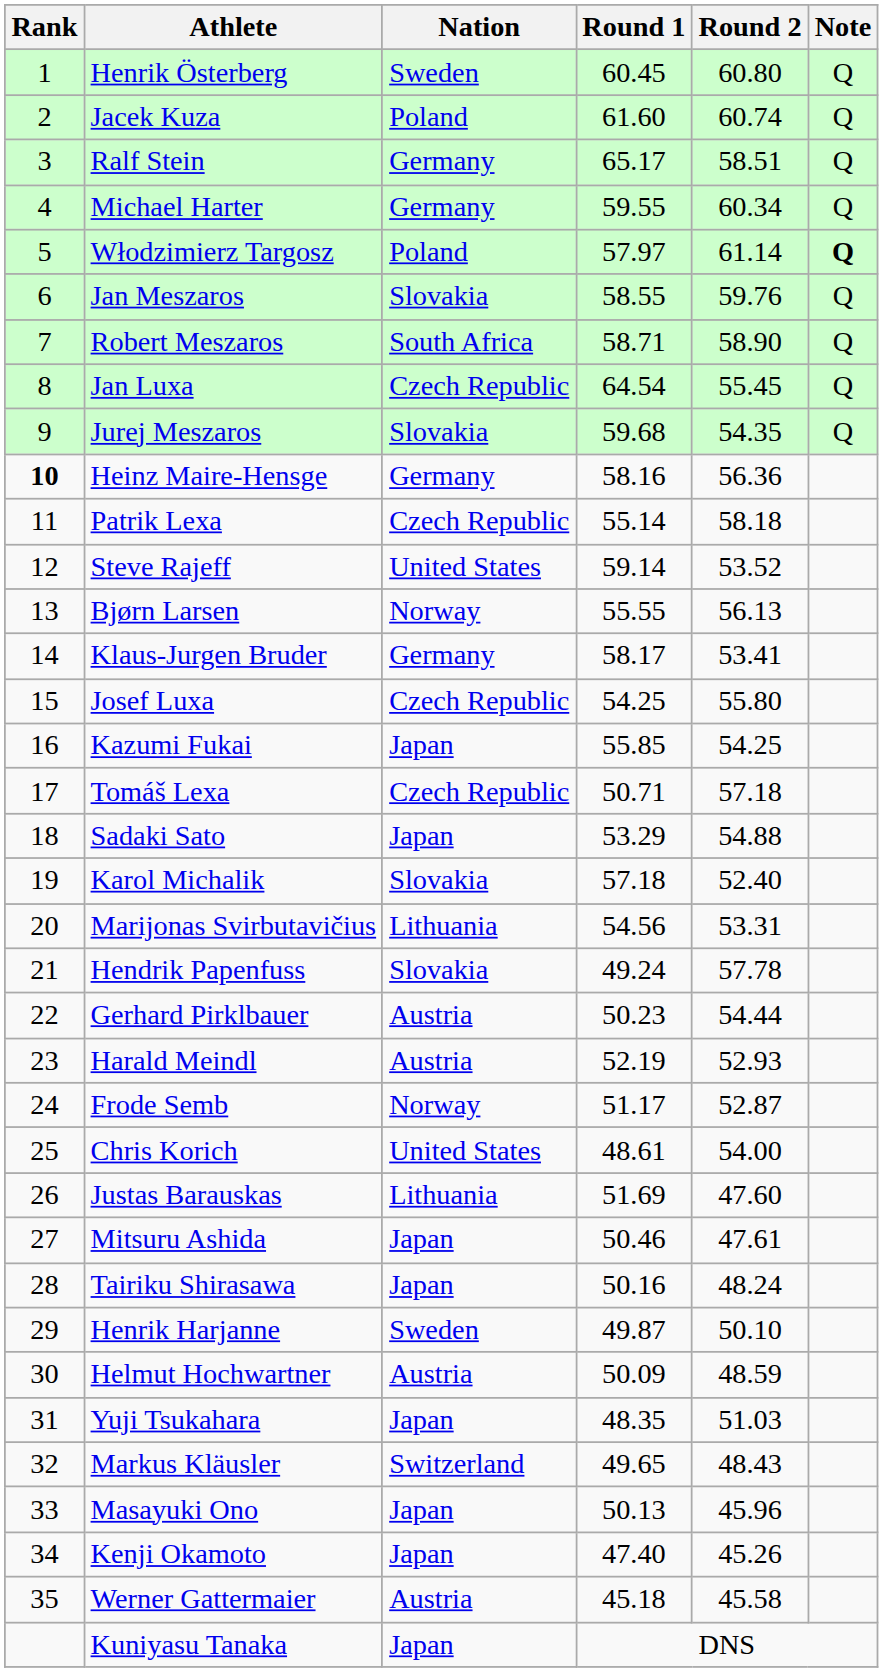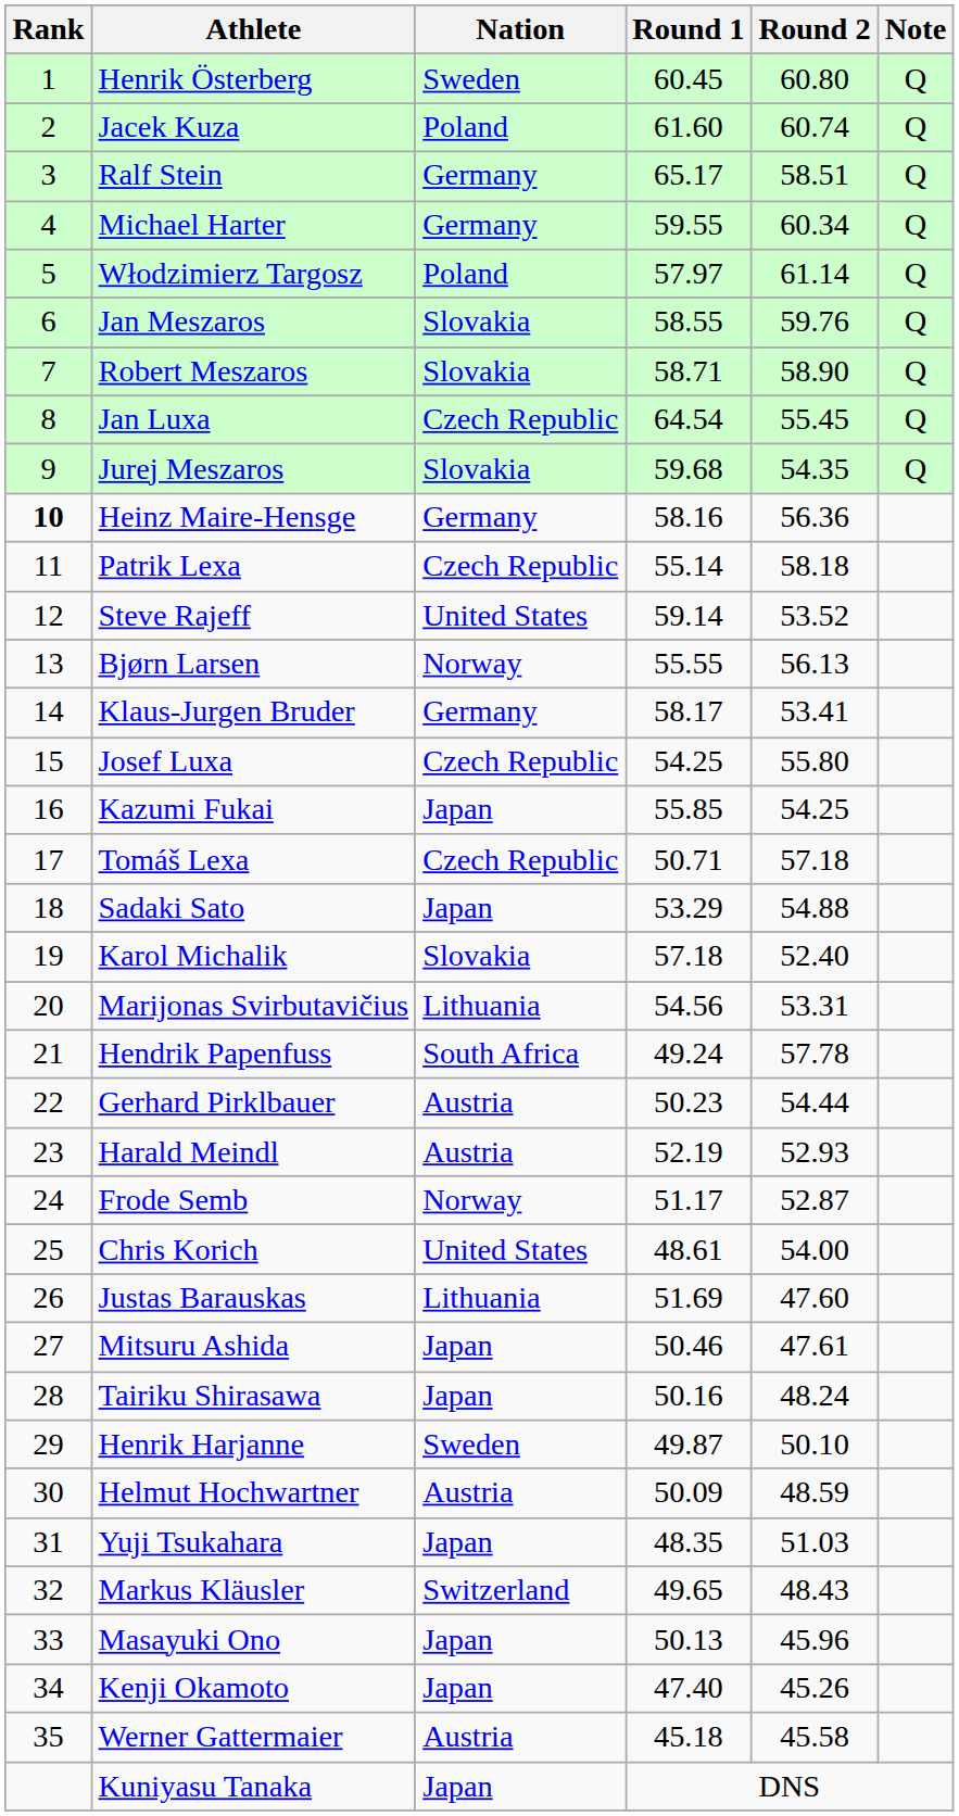 <table class="wikitable sortable" style="text-align:center">
 <tr>
 <th>Rank</th>
 <th>Athlete</th>
 <th>Nation</th>
 <th>Round 1</th>
 <th>Round 2</th>
 <th>Note</th>
 </tr>
 <tr bgcolor=ccffcc>
 <td>1</td>
 <td align=left><a href='#'>Henrik Österberg</a></td>
 <td align=left> <a href='#'>Sweden</a></td>
 <td>60.45</td>
 <td>60.80</td>
 <td>Q</td>
 </tr>
 <tr bgcolor=ccffcc>
 <td>2</td>
 <td align=left><a href='#'>Jacek Kuza</a></td>
 <td align=left> <a href='#'>Poland</a></td>
 <td>61.60</td>
 <td>60.74</td>
 <td>Q</td>
 </tr>
 <tr bgcolor=ccffcc>
 <td>3</td>
 <td align=left><a href='#'>Ralf Stein</a></td>
 <td align=left> <a href='#'>Germany</a></td>
 <td>65.17</td>
 <td>58.51</td>
 <td>Q</td>
 </tr>
 <tr bgcolor=ccffcc>
 <td>4</td>
 <td align=left><a href='#'>Michael Harter</a></td>
 <td align=left> <a href='#'>Germany</a></td>
 <td>59.55</td>
 <td>60.34</td>
 <td>Q</td>
 </tr>
 <tr bgcolor=ccffcc>
 <td>5</td>
 <td align=left><a href='#'>Włodzimierz Targosz</a></td>
 <td align=left> <a href='#'>Poland</a></td>
 <td>57.97</td>
 <td>61.14</td>
-<td><strong>Q</strong></td>
+<td>Q</td>
 </tr>
 <tr bgcolor=ccffcc>
 <td>6</td>
 <td align=left><a href='#'>Jan Meszaros</a></td>
 <td align=left> <a href='#'>Slovakia</a></td>
 <td>58.55</td>
 <td>59.76</td>
 <td>Q</td>
 </tr>
 <tr bgcolor=ccffcc>
 <td>7</td>
 <td align=left><a href='#'>Robert Meszaros</a></td>
-<td align=left> <a href='#'>South Africa</a></td>
+<td align=left> <a href='#'>Slovakia</a></td>
 <td>58.71</td>
 <td>58.90</td>
 <td>Q</td>
 </tr>
 <tr bgcolor=ccffcc>
 <td>8</td>
 <td align=left><a href='#'>Jan Luxa</a></td>
 <td align=left> <a href='#'>Czech Republic</a></td>
 <td>64.54</td>
 <td>55.45</td>
 <td>Q</td>
 </tr>
 <tr bgcolor=ccffcc>
 <td>9</td>
 <td align=left><a href='#'>Jurej Meszaros</a></td>
 <td align=left> <a href='#'>Slovakia</a></td>
 <td>59.68</td>
 <td>54.35</td>
 <td>Q</td>
 </tr>
 <tr>
 <td><strong>10</strong></td>
 <td align=left><a href='#'>Heinz Maire-Hensge</a></td>
 <td align=left> <a href='#'>Germany</a></td>
 <td>58.16</td>
 <td>56.36</td>
 <td></td>
 </tr>
 <tr>
 <td>11</td>
 <td align=left><a href='#'>Patrik Lexa</a></td>
 <td align=left> <a href='#'>Czech Republic</a></td>
 <td>55.14</td>
 <td>58.18</td>
 <td></td>
 </tr>
 <tr>
 <td>12</td>
 <td align=left><a href='#'>Steve Rajeff</a></td>
 <td align=left> <a href='#'>United States</a></td>
 <td>59.14</td>
 <td>53.52</td>
 <td></td>
 </tr>
 <tr>
 <td>13</td>
 <td align=left><a href='#'>Bjørn Larsen</a></td>
 <td align=left> <a href='#'>Norway</a></td>
 <td>55.55</td>
 <td>56.13</td>
 <td></td>
 </tr>
 <tr>
 <td>14</td>
 <td align=left><a href='#'>Klaus-Jurgen Bruder</a></td>
 <td align=left> <a href='#'>Germany</a></td>
 <td>58.17</td>
 <td>53.41</td>
 <td></td>
 </tr>
 <tr>
 <td>15</td>
 <td align=left><a href='#'>Josef Luxa</a></td>
 <td align=left> <a href='#'>Czech Republic</a></td>
 <td>54.25</td>
 <td>55.80</td>
 <td></td>
 </tr>
 <tr>
 <td>16</td>
 <td align=left><a href='#'>Kazumi Fukai</a></td>
 <td align=left> <a href='#'>Japan</a></td>
 <td>55.85</td>
 <td>54.25</td>
 <td></td>
 </tr>
 <tr>
 <td>17</td>
 <td align=left><a href='#'>Tomáš Lexa</a></td>
 <td align=left> <a href='#'>Czech Republic</a></td>
 <td>50.71</td>
 <td>57.18</td>
 <td></td>
 </tr>
 <tr>
 <td>18</td>
 <td align=left><a href='#'>Sadaki Sato</a></td>
 <td align=left> <a href='#'>Japan</a></td>
 <td>53.29</td>
 <td>54.88</td>
 <td></td>
 </tr>
 <tr>
 <td>19</td>
 <td align=left><a href='#'>Karol Michalik</a></td>
 <td align=left> <a href='#'>Slovakia</a></td>
 <td>57.18</td>
 <td>52.40</td>
 <td></td>
 </tr>
 <tr>
 <td>20</td>
 <td align=left><a href='#'>Marijonas Svirbutavičius</a></td>
 <td align=left> <a href='#'>Lithuania</a></td>
 <td>54.56</td>
 <td>53.31</td>
 <td></td>
 </tr>
 <tr>
 <td>21</td>
 <td align=left><a href='#'>Hendrik Papenfuss</a></td>
-<td align=left> <a href='#'>Slovakia</a></td>
+<td align=left> <a href='#'>South Africa</a></td>
 <td>49.24</td>
 <td>57.78</td>
 <td></td>
 </tr>
 <tr>
 <td>22</td>
 <td align=left><a href='#'>Gerhard Pirklbauer</a></td>
 <td align=left> <a href='#'>Austria</a></td>
 <td>50.23</td>
 <td>54.44</td>
 <td></td>
 </tr>
 <tr>
 <td>23</td>
 <td align=left><a href='#'>Harald Meindl</a></td>
 <td align=left> <a href='#'>Austria</a></td>
 <td>52.19</td>
 <td>52.93</td>
 <td></td>
 </tr>
 <tr>
 <td>24</td>
 <td align=left><a href='#'>Frode Semb</a></td>
 <td align=left> <a href='#'>Norway</a></td>
 <td>51.17</td>
 <td>52.87</td>
 <td></td>
 </tr>
 <tr>
 <td>25</td>
 <td align=left><a href='#'>Chris Korich</a></td>
 <td align=left> <a href='#'>United States</a></td>
 <td>48.61</td>
 <td>54.00</td>
 <td></td>
 </tr>
 <tr>
 <td>26</td>
 <td align=left><a href='#'>Justas Barauskas</a></td>
 <td align=left> <a href='#'>Lithuania</a></td>
 <td>51.69</td>
 <td>47.60</td>
 <td></td>
 </tr>
 <tr>
 <td>27</td>
 <td align=left><a href='#'>Mitsuru Ashida</a></td>
 <td align=left> <a href='#'>Japan</a></td>
 <td>50.46</td>
 <td>47.61</td>
 <td></td>
 </tr>
 <tr>
 <td>28</td>
 <td align=left><a href='#'>Tairiku Shirasawa</a></td>
 <td align=left> <a href='#'>Japan</a></td>
 <td>50.16</td>
 <td>48.24</td>
 <td></td>
 </tr>
 <tr>
 <td>29</td>
 <td align=left><a href='#'>Henrik Harjanne</a></td>
 <td align=left> <a href='#'>Sweden</a></td>
 <td>49.87</td>
 <td>50.10</td>
 <td></td>
 </tr>
 <tr>
 <td>30</td>
 <td align=left><a href='#'>Helmut Hochwartner</a></td>
 <td align=left> <a href='#'>Austria</a></td>
 <td>50.09</td>
 <td>48.59</td>
 <td></td>
 </tr>
 <tr>
 <td>31</td>
 <td align=left><a href='#'>Yuji Tsukahara</a></td>
 <td align=left> <a href='#'>Japan</a></td>
 <td>48.35</td>
 <td>51.03</td>
 <td></td>
 </tr>
 <tr>
 <td>32</td>
 <td align=left><a href='#'>Markus Kläusler</a></td>
 <td align=left> <a href='#'>Switzerland</a></td>
 <td>49.65</td>
 <td>48.43</td>
 <td></td>
 </tr>
 <tr>
 <td>33</td>
 <td align=left><a href='#'>Masayuki Ono</a></td>
 <td align=left> <a href='#'>Japan</a></td>
 <td>50.13</td>
 <td>45.96</td>
 <td></td>
 </tr>
 <tr>
 <td>34</td>
 <td align=left><a href='#'>Kenji Okamoto</a></td>
 <td align=left> <a href='#'>Japan</a></td>
 <td>47.40</td>
 <td>45.26</td>
 <td></td>
 </tr>
 <tr>
 <td>35</td>
 <td align=left><a href='#'>Werner Gattermaier</a></td>
 <td align=left> <a href='#'>Austria</a></td>
 <td>45.18</td>
 <td>45.58</td>
 <td></td>
 </tr>
 <tr>
 <td></td>
 <td align=left><a href='#'>Kuniyasu Tanaka</a></td>
 <td align=left> <a href='#'>Japan</a></td>
 <td colspan=5>DNS</td>
 </tr>
 </table>
